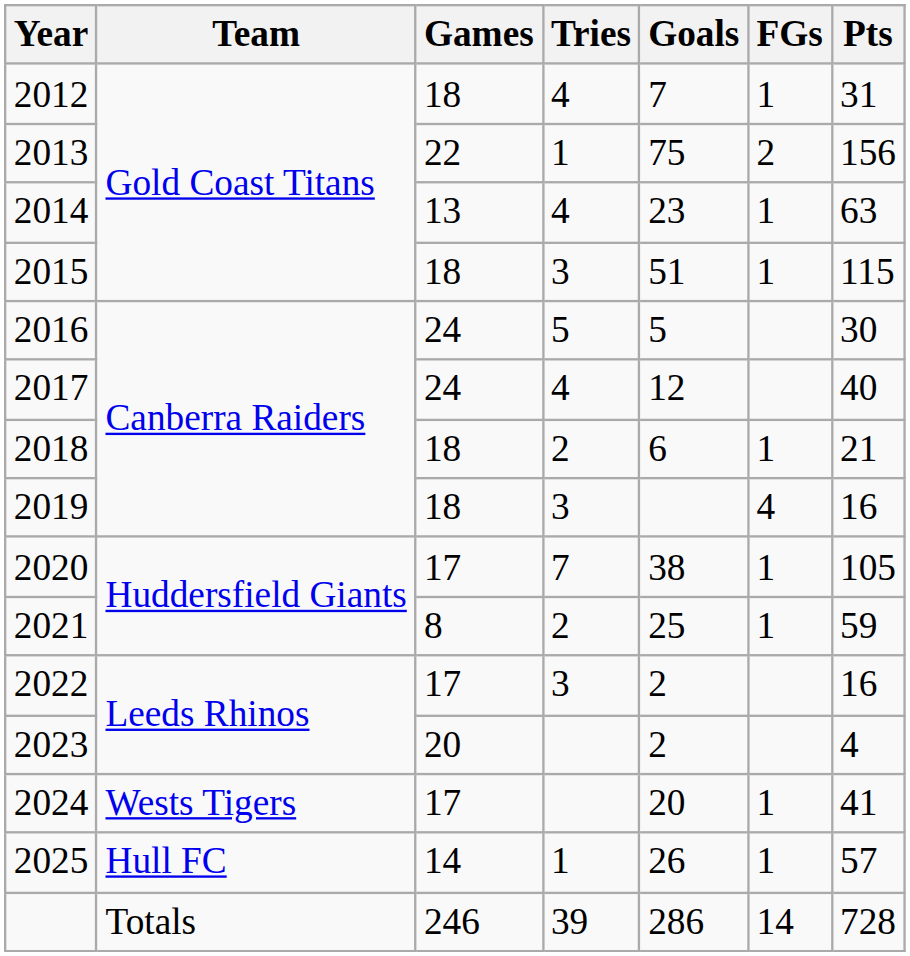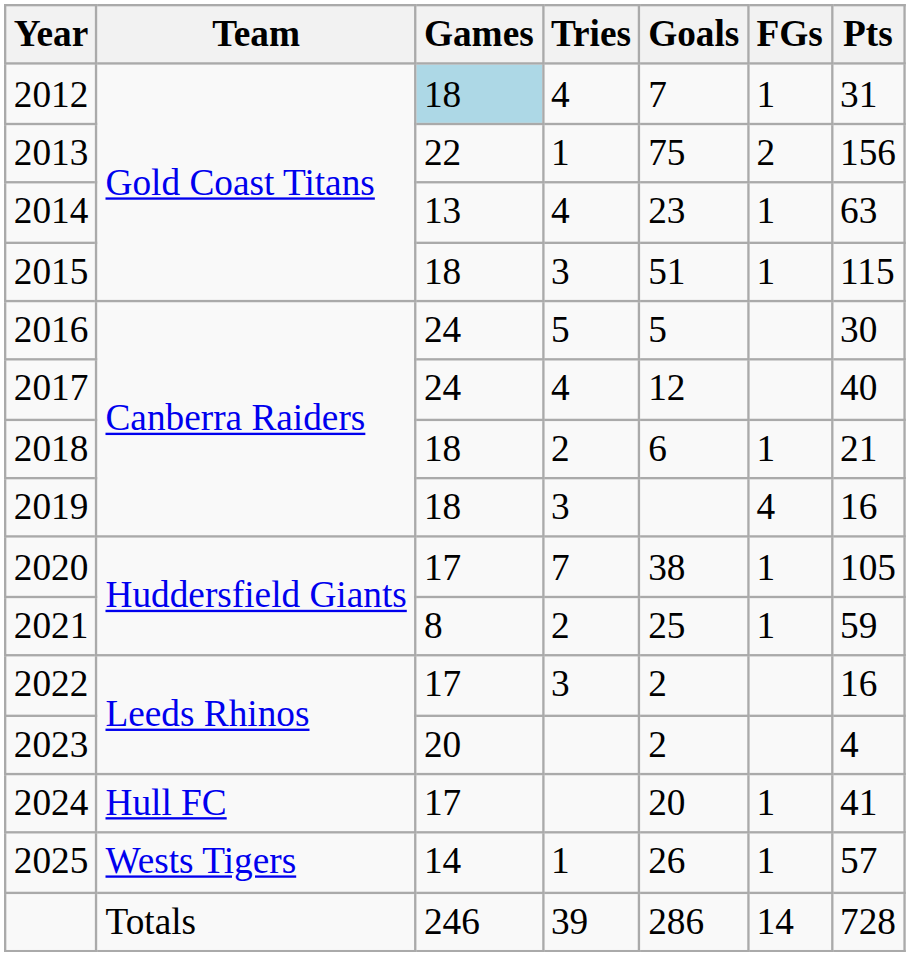 <table class="wikitable">
 <tr>
 <th>Year</th>
 <th>Team</th>
 <th>Games</th>
 <th>Tries</th>
 <th>Goals</th>
 <th>FGs</th>
 <th>Pts</th>
 </tr>
 <tr>
 <td>2012</td>
 <td rowspan="4"> <a href='#'>Gold Coast Titans</a></td>
-<td>18</td>
+<td style="background: lightblue;">18</td>
 <td>4</td>
 <td>7</td>
 <td>1</td>
 <td>31</td>
 </tr>
 <tr>
 <td>2013</td>
 <td>22</td>
 <td>1</td>
 <td>75</td>
 <td>2</td>
 <td>156</td>
 </tr>
 <tr>
 <td>2014</td>
 <td>13</td>
 <td>4</td>
 <td>23</td>
 <td>1</td>
 <td>63</td>
 </tr>
 <tr>
 <td>2015</td>
 <td>18</td>
 <td>3</td>
 <td>51</td>
 <td>1</td>
 <td>115</td>
 </tr>
 <tr>
 <td>2016</td>
 <td rowspan="4"> <a href='#'>Canberra Raiders</a></td>
 <td>24</td>
 <td>5</td>
 <td>5</td>
 <td></td>
 <td>30</td>
 </tr>
 <tr>
 <td>2017</td>
 <td>24</td>
 <td>4</td>
 <td>12</td>
 <td></td>
 <td>40</td>
 </tr>
 <tr>
 <td>2018</td>
 <td>18</td>
 <td>2</td>
 <td>6</td>
 <td>1</td>
 <td>21</td>
 </tr>
 <tr>
 <td>2019</td>
 <td>18</td>
 <td>3</td>
 <td></td>
 <td>4</td>
 <td>16</td>
 </tr>
 <tr>
 <td>2020</td>
 <td rowspan="2"> <a href='#'>Huddersfield Giants</a></td>
 <td>17</td>
 <td>7</td>
 <td>38</td>
 <td>1</td>
 <td>105</td>
 </tr>
 <tr>
 <td>2021</td>
 <td>8</td>
 <td>2</td>
 <td>25</td>
 <td>1</td>
 <td>59</td>
 </tr>
 <tr>
 <td>2022</td>
 <td rowspan="2"> <a href='#'>Leeds Rhinos</a></td>
 <td>17</td>
 <td>3</td>
 <td>2</td>
 <td></td>
 <td>16</td>
 </tr>
 <tr>
 <td>2023</td>
 <td>20</td>
 <td></td>
 <td>2</td>
 <td></td>
 <td>4</td>
 </tr>
 <tr>
 <td>2024</td>
-<td> <a href='#'>Wests Tigers</a></td>
+<td> <a href='#'>Hull FC</a></td>
 <td>17</td>
 <td></td>
 <td>20</td>
 <td>1</td>
 <td>41</td>
 </tr>
 <tr>
 <td>2025</td>
-<td> <a href='#'>Hull FC</a></td>
+<td> <a href='#'>Wests Tigers</a></td>
 <td>14</td>
 <td>1</td>
 <td>26</td>
 <td>1</td>
 <td>57</td>
 </tr>
 <tr>
 <td></td>
 <td>Totals</td>
 <td>246</td>
 <td>39</td>
 <td>286</td>
 <td>14</td>
 <td>728</td>
 </tr>
 </table>
